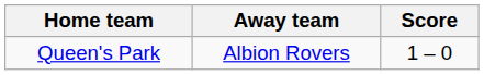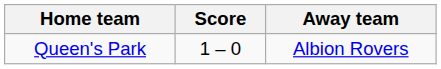 <table class="wikitable" style="text-align: center">
 <tr>
 <th width=140>Home team</th>
+<th width=70>Score</th>
 <th width=140>Away team</th>
-<th width=70>Score</th>
 </tr>
 <tr>
 <td><a href='#'>Queen's Park</a></td>
+<td>1 – 0</td>
 <td><a href='#'>Albion Rovers</a></td>
-<td>1 – 0</td>
 </tr>
 </table>
